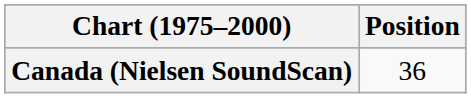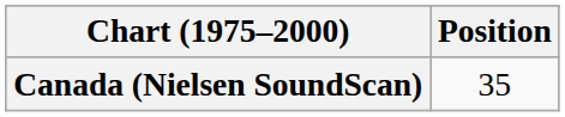 <table class="wikitable plainrowheaders" style="text-align:center">
 <tr>
 <th scope="col">Chart (1975–2000)</th>
 <th scope="col">Position</th>
 </tr>
 <tr>
 <th scope="row">Canada (Nielsen SoundScan)</th>
-<td>36</td>
+<td>35</td>
 </tr>
 </table>
